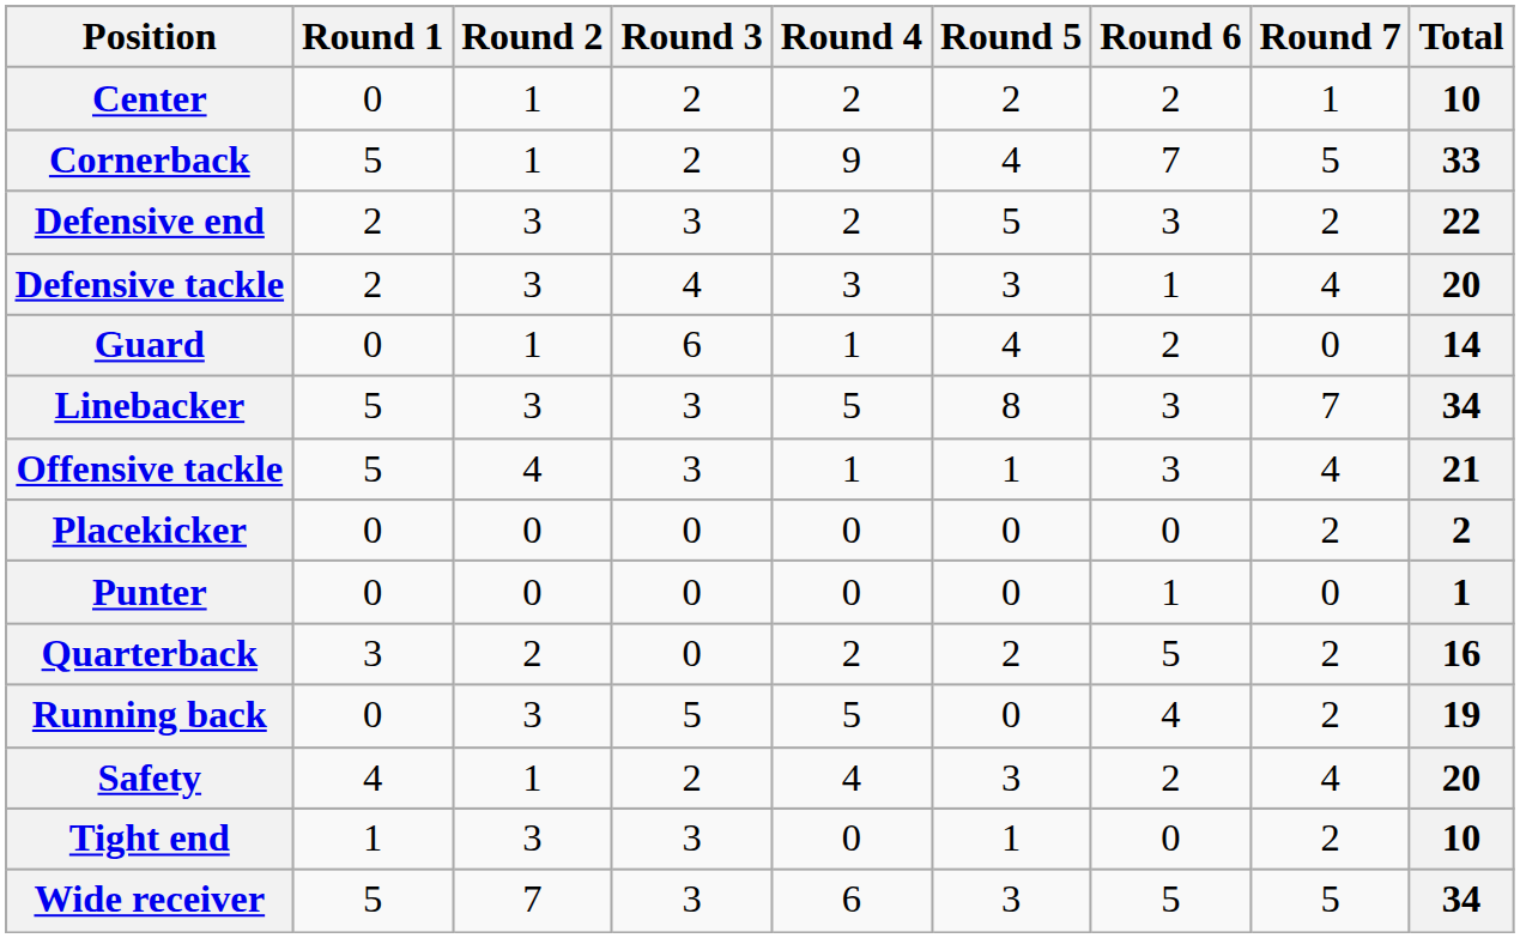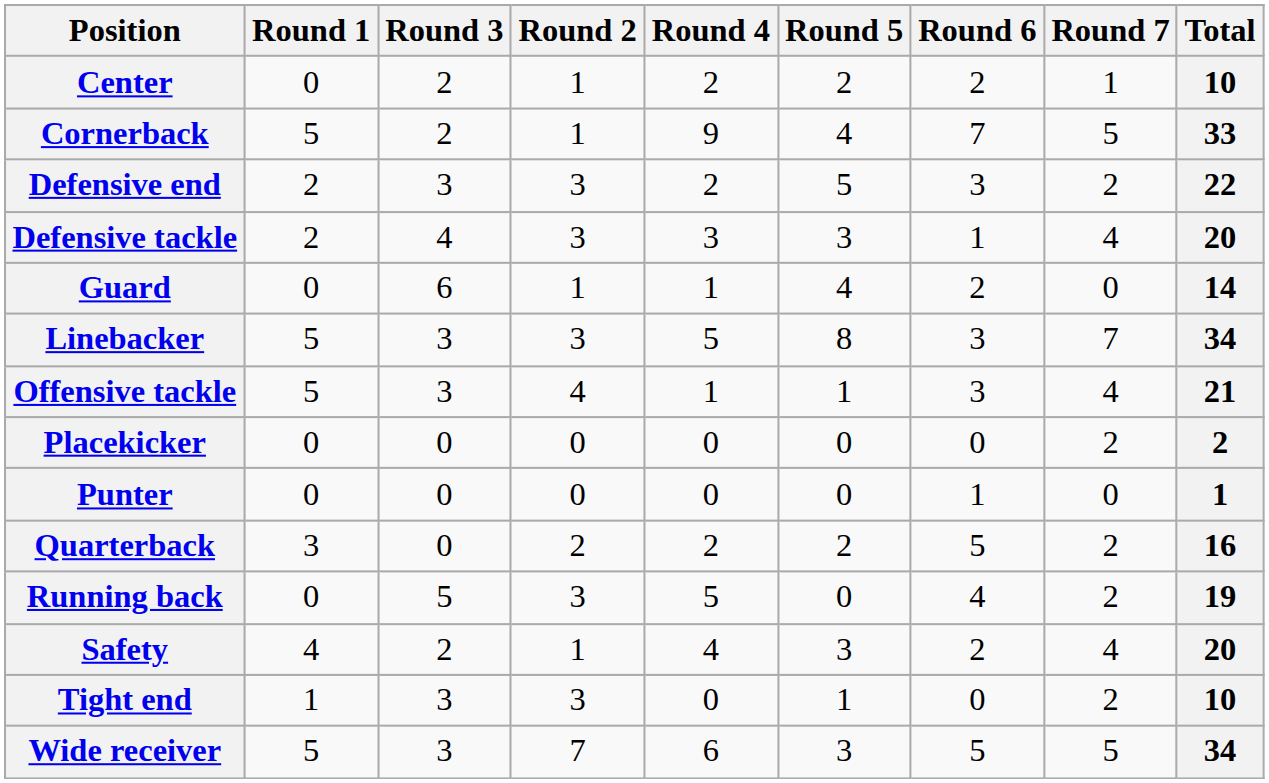 <table class="wikitable sortable" style="text-align:center">
 <tr Attendance>
 <th>Position</th>
 <th>Round 1</th>
+<th>Round 3</th>
 <th>Round 2</th>
-<th>Round 3</th>
 <th>Round 4</th>
 <th>Round 5</th>
 <th>Round 6</th>
 <th>Round 7</th>
 <th>Total</th>
 </tr>
 <tr>
 <th><a href='#'>Center</a></th>
 <td>0</td>
+<td>2</td>
 <td>1</td>
-<td>2</td>
 <td>2</td>
 <td>2</td>
 <td>2</td>
 <td>1</td>
 <td bgcolor="#F2F2F2" align=center><strong>10</strong></td>
 </tr>
 <tr>
 <th><a href='#'>Cornerback</a></th>
 <td>5</td>
+<td>2</td>
 <td>1</td>
-<td>2</td>
 <td>9</td>
 <td>4</td>
 <td>7</td>
 <td>5</td>
 <td bgcolor="#F2F2F2" align=center><strong>33</strong></td>
 </tr>
 <tr>
 <th><a href='#'>Defensive end</a></th>
 <td>2</td>
 <td>3</td>
 <td>3</td>
 <td>2</td>
 <td>5</td>
 <td>3</td>
 <td>2</td>
 <td bgcolor="#F2F2F2" align=center><strong>22</strong></td>
 </tr>
 <tr>
 <th><a href='#'>Defensive tackle</a></th>
 <td>2</td>
+<td>4</td>
 <td>3</td>
-<td>4</td>
 <td>3</td>
 <td>3</td>
 <td>1</td>
 <td>4</td>
 <td bgcolor="#F2F2F2" align=center><strong>20</strong></td>
 </tr>
 <tr>
 <th><a href='#'>Guard</a></th>
 <td>0</td>
+<td>6</td>
 <td>1</td>
-<td>6</td>
 <td>1</td>
 <td>4</td>
 <td>2</td>
 <td>0</td>
 <td bgcolor="#F2F2F2" align=center><strong>14</strong></td>
 </tr>
 <tr>
 <th><a href='#'>Linebacker</a></th>
 <td>5</td>
 <td>3</td>
 <td>3</td>
 <td>5</td>
 <td>8</td>
 <td>3</td>
 <td>7</td>
 <td bgcolor="#F2F2F2" align=center><strong>34</strong></td>
 </tr>
 <tr>
 <th><a href='#'>Offensive tackle</a></th>
 <td>5</td>
+<td>3</td>
 <td>4</td>
-<td>3</td>
 <td>1</td>
 <td>1</td>
 <td>3</td>
 <td>4</td>
 <td bgcolor="#F2F2F2" align=center><strong>21</strong></td>
 </tr>
 <tr>
 <th><a href='#'>Placekicker</a></th>
 <td>0</td>
 <td>0</td>
 <td>0</td>
 <td>0</td>
 <td>0</td>
 <td>0</td>
 <td>2</td>
 <td bgcolor="#F2F2F2" align=center><strong>2</strong></td>
 </tr>
 <tr>
 <th><a href='#'>Punter</a></th>
 <td>0</td>
 <td>0</td>
 <td>0</td>
 <td>0</td>
 <td>0</td>
 <td>1</td>
 <td>0</td>
 <td bgcolor="#F2F2F2" align=center><strong>1</strong></td>
 </tr>
 <tr>
 <th><a href='#'>Quarterback</a></th>
 <td>3</td>
+<td>0</td>
 <td>2</td>
-<td>0</td>
 <td>2</td>
 <td>2</td>
 <td>5</td>
 <td>2</td>
 <td bgcolor="#F2F2F2" align=center><strong>16</strong></td>
 </tr>
 <tr>
 <th><a href='#'>Running back</a></th>
 <td>0</td>
+<td>5</td>
 <td>3</td>
-<td>5</td>
 <td>5</td>
 <td>0</td>
 <td>4</td>
 <td>2</td>
 <td bgcolor="#F2F2F2" align=center><strong>19</strong></td>
 </tr>
 <tr>
 <th><a href='#'>Safety</a></th>
 <td>4</td>
+<td>2</td>
 <td>1</td>
-<td>2</td>
 <td>4</td>
 <td>3</td>
 <td>2</td>
 <td>4</td>
 <td bgcolor="#F2F2F2" align=center><strong>20</strong></td>
 </tr>
 <tr>
 <th><a href='#'>Tight end</a></th>
 <td>1</td>
 <td>3</td>
 <td>3</td>
 <td>0</td>
 <td>1</td>
 <td>0</td>
 <td>2</td>
 <td bgcolor="#F2F2F2" align=center><strong>10</strong></td>
 </tr>
 <tr>
 <th><a href='#'>Wide receiver</a></th>
 <td>5</td>
+<td>3</td>
 <td>7</td>
-<td>3</td>
 <td>6</td>
 <td>3</td>
 <td>5</td>
 <td>5</td>
 <td bgcolor="#F2F2F2" align=center><strong>34</strong></td>
 </tr>
 </table>
